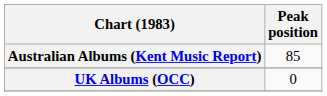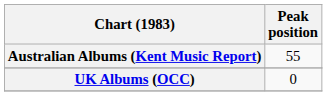 <table class="wikitable sortable plainrowheaders" style="text-align:center">
 <tr>
 <th scope="col">Chart (1983)</th>
 <th scope="col">Peak<br>position</th>
 </tr>
 <tr>
 <th scope="row">Australian Albums (<a href='#'>Kent Music Report</a>)</th>
-<td>85</td>
+<td>55</td>
 </tr>
 <tr>
 </tr>
 <tr>
 <th scope="row"><a href='#'>UK Albums</a> (<a href='#'>OCC</a>)</th>
 <td>0</td>
 </tr>
 <tr>
 </tr>
 </table>
